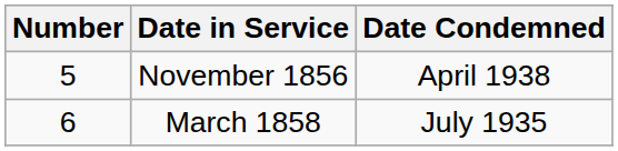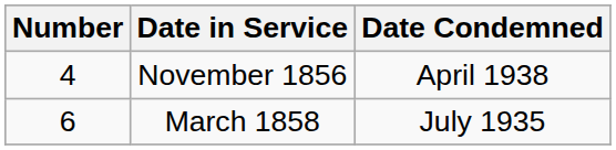 <table class="wikitable" style="text-align: center;">
 <tr>
 <th>Number</th>
 <th>Date in Service</th>
 <th>Date Condemned</th>
 </tr>
 <tr>
-<td>5</td>
+<td>4</td>
 <td>November 1856</td>
 <td>April 1938</td>
 </tr>
 <tr>
 <td>6</td>
 <td>March 1858</td>
 <td>July 1935</td>
 </tr>
 </table>
